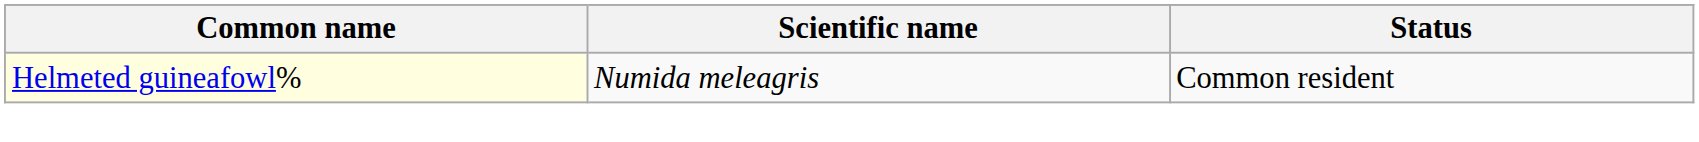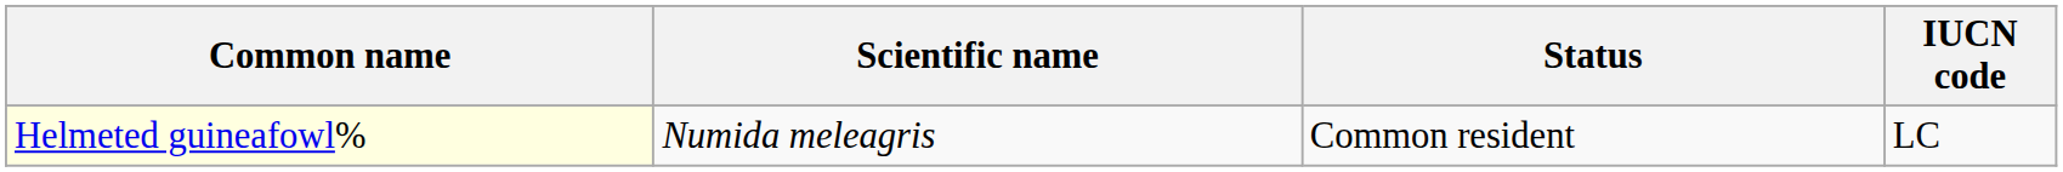 <table width=70% class="wikitable sortable">
 <tr>
 <th width=20%>Common name</th>
 <th width=20%>Scientific name</th>
 <th width=18%>Status</th>
+<th width=5%>IUCN code</th>
 </tr>
 <tr>
 <td style="background:lightyellow; color:black"><a href='#'>Helmeted guineafowl</a>%</td>
 <td><em>Numida meleagris</em></td>
 <td>Common resident</td>
+<td>LC</td>
 </tr>
 </table>
